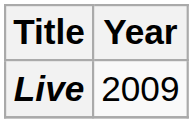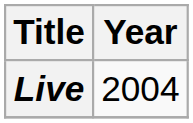 <table class="wikitable plainrowheaders" style="text-align:center;">
 <tr>
 <th>Title</th>
 <th>Year</th>
 </tr>
 <tr>
 <th scope="row"><em>Live</em></th>
-<td>2009</td>
+<td>2004</td>
 </tr>
 <tr>
 </tr>
 </table>
